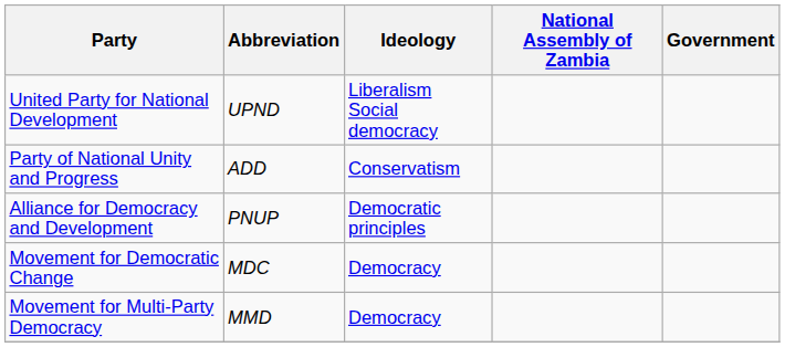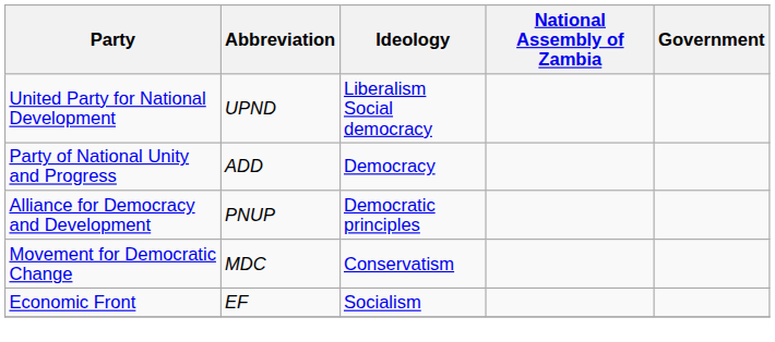 <table class="wikitable sortable" style="font-size:90%">
 <tr>
 <th>Party</th>
 <th>Abbreviation</th>
 <th>Ideology</th>
 <th><a href='#'>National Assembly of Zambia</a></th>
 <th>Government</th>
 </tr>
 <tr>
 <td><a href='#'>United Party for National Development</a></td>
 <td><em>UPND</em></td>
 <td><a href='#'>Liberalism</a><br><a href='#'>Social democracy</a></td>
 <td></td>
 <td></td>
 </tr>
 <tr>
 <td><a href='#'>Party of National Unity and Progress</a></td>
 <td><em>ADD</em></td>
-<td><a href='#'>Conservatism</a></td>
+<td><a href='#'>Democracy</a></td>
 <td></td>
 <td></td>
 </tr>
 <tr>
 <td><a href='#'>Alliance for Democracy and Development</a></td>
 <td><em>PNUP</em></td>
 <td><a href='#'>Democratic principles</a></td>
 <td></td>
 <td></td>
 </tr>
 <tr>
 <td><a href='#'>Movement for Democratic Change</a></td>
 <td><em>MDC</em></td>
-<td><a href='#'>Democracy</a></td>
+<td><a href='#'>Conservatism</a></td>
 <td></td>
 <td></td>
 </tr>
 <tr>
-<td><a href='#'>Movement for Multi-Party Democracy</a></td>
-<td><em>MMD</em></td>
-<td><a href='#'>Democracy</a></td>
+<td><a href='#'>Economic Front</a></td>
+<td><em>EF</em></td>
+<td><a href='#'>Socialism</a></td>
 <td></td>
 <td></td>
 </tr>
 <tr>
 </tr>
 </table>
